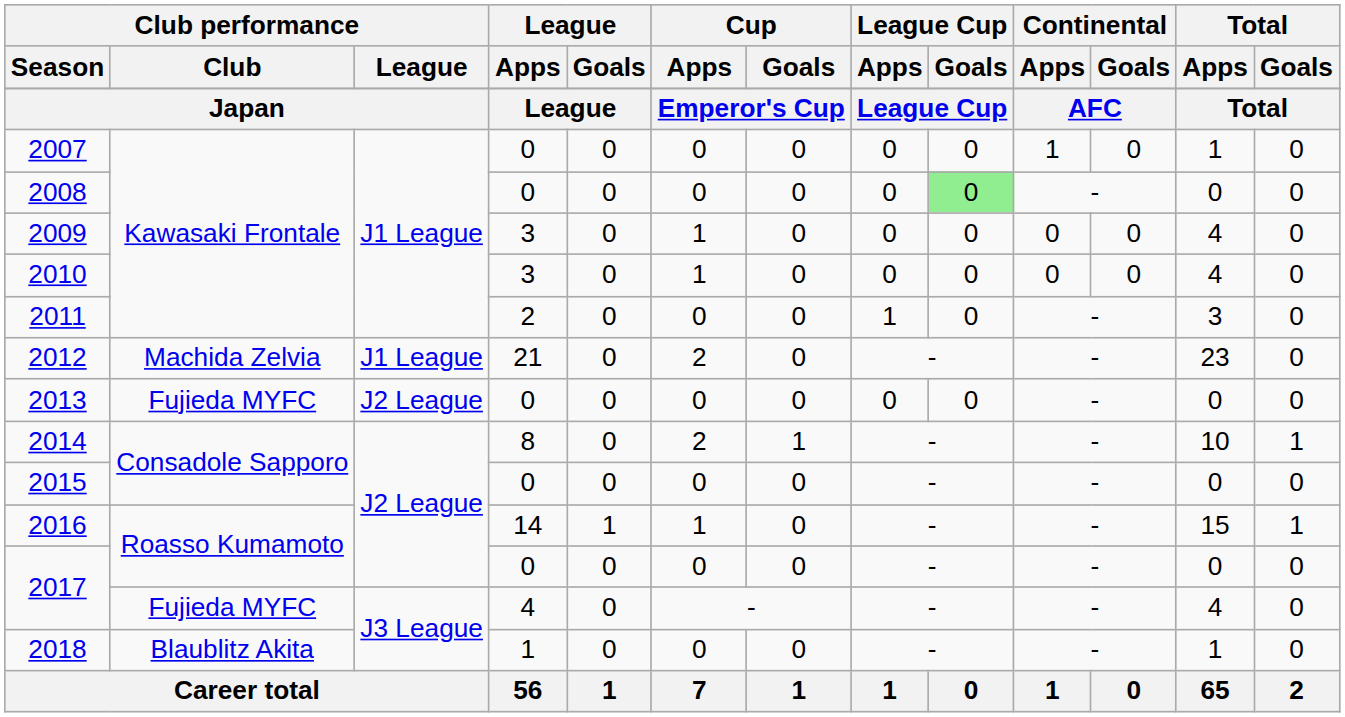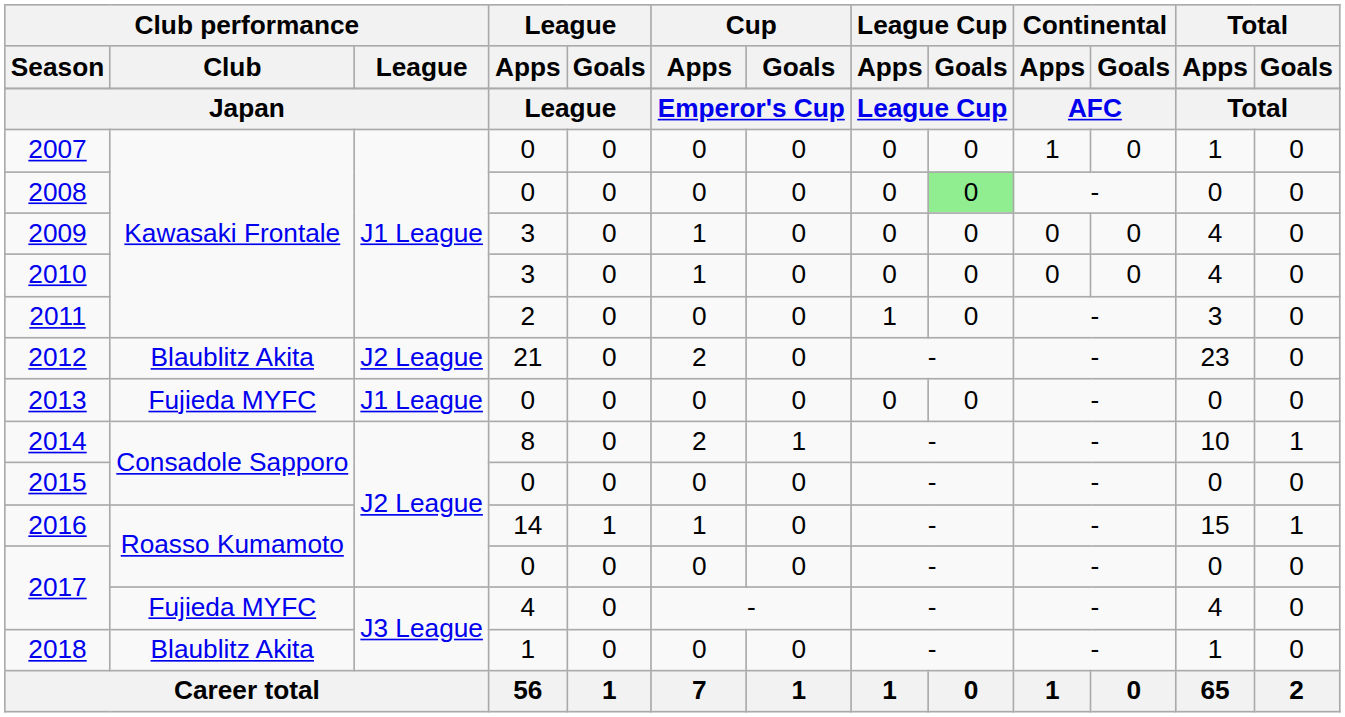 <table class="wikitable" style="text-align:center">
 <tr>
 <th colspan=3>Club performance</th>
 <th colspan=2>League</th>
 <th colspan=2>Cup</th>
 <th colspan=2>League Cup</th>
 <th colspan=2>Continental</th>
 <th colspan=2>Total</th>
 </tr>
 <tr>
 <th>Season</th>
 <th>Club</th>
 <th>League</th>
 <th>Apps</th>
 <th>Goals</th>
 <th>Apps</th>
 <th>Goals</th>
 <th>Apps</th>
 <th>Goals</th>
 <th>Apps</th>
 <th>Goals</th>
 <th>Apps</th>
 <th>Goals</th>
 </tr>
 <tr>
 </tr>
 <tr>
 <th colspan=3>Japan</th>
 <th colspan=2>League</th>
 <th colspan=2><a href='#'>Emperor's Cup</a></th>
 <th colspan=2><a href='#'>League Cup</a></th>
 <th colspan=2><a href='#'>AFC</a></th>
 <th colspan=2>Total</th>
 </tr>
 <tr>
 <td><a href='#'>2007</a></td>
 <td rowspan="5"><a href='#'>Kawasaki Frontale</a></td>
 <td rowspan="5"><a href='#'>J1 League</a></td>
 <td>0</td>
 <td>0</td>
 <td>0</td>
 <td>0</td>
 <td>0</td>
 <td>0</td>
 <td>1</td>
 <td>0</td>
 <td>1</td>
 <td>0</td>
 </tr>
 <tr>
 <td><a href='#'>2008</a></td>
 <td>0</td>
 <td>0</td>
 <td>0</td>
 <td>0</td>
 <td>0</td>
 <td style="background: lightgreen;">0</td>
 <td colspan="2">-</td>
 <td>0</td>
 <td>0</td>
 </tr>
 <tr>
 <td><a href='#'>2009</a></td>
 <td>3</td>
 <td>0</td>
 <td>1</td>
 <td>0</td>
 <td>0</td>
 <td>0</td>
 <td>0</td>
 <td>0</td>
 <td>4</td>
 <td>0</td>
 </tr>
 <tr>
 <td><a href='#'>2010</a></td>
 <td>3</td>
 <td>0</td>
 <td>1</td>
 <td>0</td>
 <td>0</td>
 <td>0</td>
 <td>0</td>
 <td>0</td>
 <td>4</td>
 <td>0</td>
 </tr>
 <tr>
 <td><a href='#'>2011</a></td>
 <td>2</td>
 <td>0</td>
 <td>0</td>
 <td>0</td>
 <td>1</td>
 <td>0</td>
 <td colspan="2">-</td>
 <td>3</td>
 <td>0</td>
 </tr>
 <tr>
 <td><a href='#'>2012</a></td>
-<td><a href='#'>Machida Zelvia</a></td>
-<td><a href='#'>J1 League</a></td>
+<td><a href='#'>Blaublitz Akita</a></td>
+<td><a href='#'>J2 League</a></td>
 <td>21</td>
 <td>0</td>
 <td>2</td>
 <td>0</td>
 <td colspan="2">-</td>
 <td colspan="2">-</td>
 <td>23</td>
 <td>0</td>
 </tr>
 <tr>
 <td><a href='#'>2013</a></td>
 <td><a href='#'>Fujieda MYFC</a></td>
-<td><a href='#'>J2 League</a></td>
+<td><a href='#'>J1 League</a></td>
 <td>0</td>
 <td>0</td>
 <td>0</td>
 <td>0</td>
 <td>0</td>
 <td>0</td>
 <td colspan="2">-</td>
 <td>0</td>
 <td>0</td>
 </tr>
 <tr>
 <td><a href='#'>2014</a></td>
 <td rowspan="2"><a href='#'>Consadole Sapporo</a></td>
 <td rowspan="4"><a href='#'>J2 League</a></td>
 <td>8</td>
 <td>0</td>
 <td>2</td>
 <td>1</td>
 <td colspan="2">-</td>
 <td colspan="2">-</td>
 <td>10</td>
 <td>1</td>
 </tr>
 <tr>
 <td><a href='#'>2015</a></td>
 <td>0</td>
 <td>0</td>
 <td>0</td>
 <td>0</td>
 <td colspan="2">-</td>
 <td colspan="2">-</td>
 <td>0</td>
 <td>0</td>
 </tr>
 <tr>
 <td><a href='#'>2016</a></td>
 <td rowspan="2"><a href='#'>Roasso Kumamoto</a></td>
 <td>14</td>
 <td>1</td>
 <td>1</td>
 <td>0</td>
 <td colspan="2">-</td>
 <td colspan="2">-</td>
 <td>15</td>
 <td>1</td>
 </tr>
 <tr>
 <td rowspan="2"><a href='#'>2017</a></td>
 <td>0</td>
 <td>0</td>
 <td>0</td>
 <td>0</td>
 <td colspan="2">-</td>
 <td colspan="2">-</td>
 <td>0</td>
 <td>0</td>
 </tr>
 <tr>
 <td><a href='#'>Fujieda MYFC</a></td>
 <td rowspan="2"><a href='#'>J3 League</a></td>
 <td>4</td>
 <td>0</td>
 <td colspan="2">-</td>
 <td colspan="2">-</td>
 <td colspan="2">-</td>
 <td>4</td>
 <td>0</td>
 </tr>
 <tr>
 <td><a href='#'>2018</a></td>
 <td><a href='#'>Blaublitz Akita</a></td>
 <td>1</td>
 <td>0</td>
 <td>0</td>
 <td>0</td>
 <td colspan="2">-</td>
 <td colspan="2">-</td>
 <td>1</td>
 <td>0</td>
 </tr>
 <tr>
 <th colspan=3>Career total</th>
 <th>56</th>
 <th>1</th>
 <th>7</th>
 <th>1</th>
 <th>1</th>
 <th>0</th>
 <th>1</th>
 <th>0</th>
 <th>65</th>
 <th>2</th>
 </tr>
 </table>
